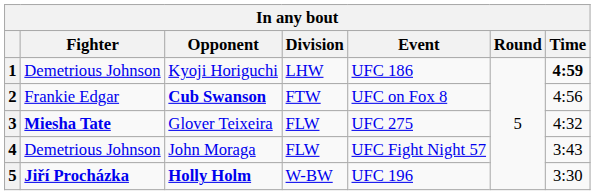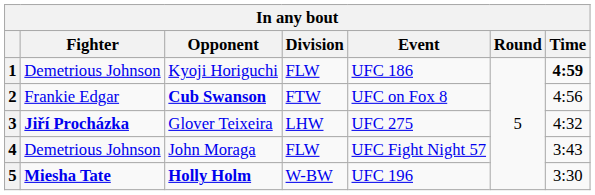 <table class=wikitable>
 <tr>
 <th colspan=7>In any bout</th>
 </tr>
 <tr>
 <th></th>
 <th>Fighter</th>
 <th>Opponent</th>
 <th>Division</th>
 <th>Event</th>
 <th>Round</th>
 <th>Time</th>
 </tr>
 <tr>
 <th>1</th>
 <td> <a href='#'>Demetrious Johnson</a></td>
 <td><a href='#'>Kyoji Horiguchi</a></td>
-<td><a href='#'>LHW</a></td>
+<td><a href='#'>FLW</a></td>
 <td><a href='#'>UFC 186</a></td>
 <td rowspan=5 align=center>5</td>
 <td align=center><strong>4:59</strong></td>
 </tr>
 <tr>
 <th>2</th>
 <td> <a href='#'>Frankie Edgar</a></td>
 <td><strong><a href='#'>Cub Swanson</a></strong></td>
 <td><a href='#'>FTW</a></td>
 <td><a href='#'>UFC on Fox 8</a></td>
 <td align=center>4:56</td>
 </tr>
 <tr>
 <th>3</th>
-<td> <strong><a href='#'>Miesha Tate</a></strong></td>
+<td> <strong><a href='#'>Jiří Procházka</a></strong></td>
 <td><a href='#'>Glover Teixeira</a></td>
-<td><a href='#'>FLW</a></td>
+<td><a href='#'>LHW</a></td>
 <td><a href='#'>UFC 275</a></td>
 <td align=center>4:32</td>
 </tr>
 <tr>
 <th>4</th>
 <td> <a href='#'>Demetrious Johnson</a></td>
 <td><a href='#'>John Moraga</a></td>
 <td><a href='#'>FLW</a></td>
 <td><a href='#'>UFC Fight Night 57</a></td>
 <td align=center>3:43</td>
 </tr>
 <tr>
 <th>5</th>
-<td> <strong><a href='#'>Jiří Procházka</a></strong></td>
+<td> <strong><a href='#'>Miesha Tate</a></strong></td>
 <td><strong><a href='#'>Holly Holm</a></strong></td>
 <td><a href='#'>W-BW</a></td>
 <td><a href='#'>UFC 196</a></td>
 <td align=center>3:30</td>
 </tr>
 </table>
